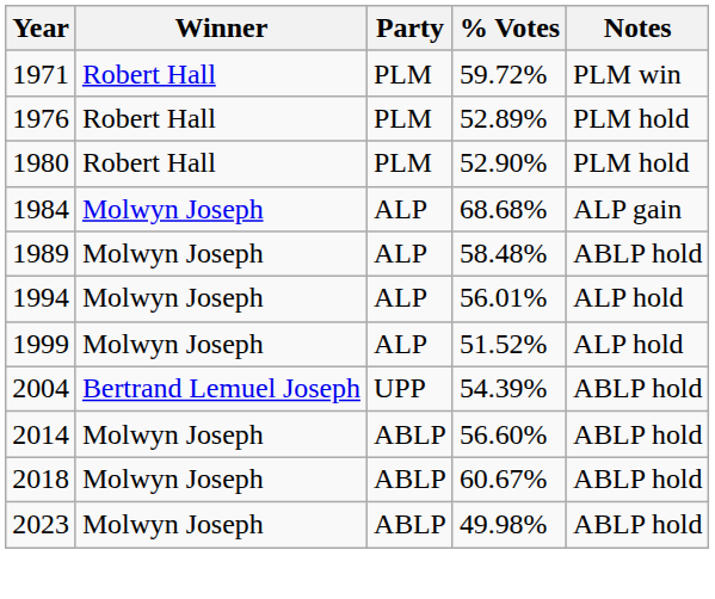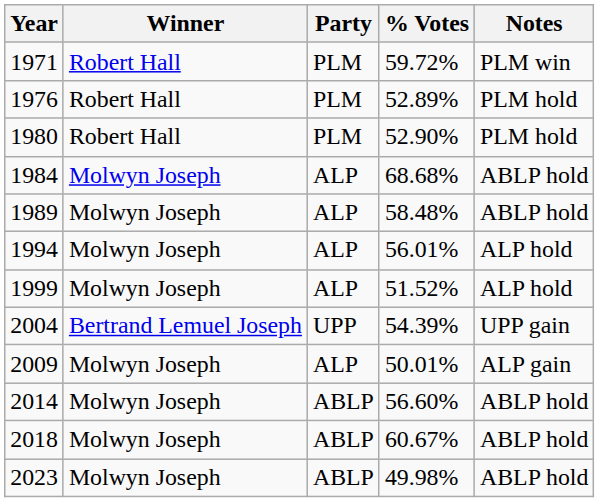 <table class="wikitable">
 <tr>
 <th>Year</th>
 <th>Winner</th>
 <th>Party</th>
 <th>% Votes</th>
 <th>Notes</th>
 </tr>
 <tr>
 <td>1971</td>
 <td><a href='#'>Robert Hall</a></td>
 <td>PLM</td>
 <td>59.72%</td>
 <td>PLM win</td>
 </tr>
 <tr>
 <td>1976</td>
 <td>Robert Hall</td>
 <td>PLM</td>
 <td>52.89%</td>
 <td>PLM hold</td>
 </tr>
 <tr>
 <td>1980</td>
 <td>Robert Hall</td>
 <td>PLM</td>
 <td>52.90%</td>
 <td>PLM hold</td>
 </tr>
 <tr>
 <td>1984</td>
 <td><a href='#'>Molwyn Joseph</a></td>
 <td>ALP</td>
 <td>68.68%</td>
-<td>ALP gain</td>
+<td>ABLP hold</td>
 </tr>
 <tr>
 <td>1989</td>
 <td>Molwyn Joseph</td>
 <td>ALP</td>
 <td>58.48%</td>
 <td>ABLP hold</td>
 </tr>
 <tr>
 <td>1994</td>
 <td>Molwyn Joseph</td>
 <td>ALP</td>
 <td>56.01%</td>
 <td>ALP hold</td>
 </tr>
 <tr>
 <td>1999</td>
 <td>Molwyn Joseph</td>
 <td>ALP</td>
 <td>51.52%</td>
 <td>ALP hold</td>
 </tr>
 <tr>
 <td>2004</td>
 <td><a href='#'>Bertrand Lemuel Joseph</a></td>
 <td>UPP</td>
 <td>54.39%</td>
-<td>ABLP hold</td>
+<td>UPP gain</td>
+</tr>
+<tr>
+<td>2009</td>
+<td>Molwyn Joseph</td>
+<td>ALP</td>
+<td>50.01%</td>
+<td>ALP gain</td>
 </tr>
 <tr>
 <td>2014</td>
 <td>Molwyn Joseph</td>
 <td>ABLP</td>
 <td>56.60%</td>
 <td>ABLP hold</td>
 </tr>
 <tr>
 <td>2018</td>
 <td>Molwyn Joseph</td>
 <td>ABLP</td>
 <td>60.67%</td>
 <td>ABLP hold</td>
 </tr>
 <tr>
 <td>2023</td>
 <td>Molwyn Joseph</td>
 <td>ABLP</td>
 <td>49.98%</td>
 <td>ABLP hold</td>
 </tr>
 </table>
